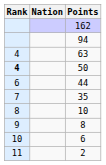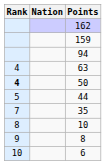 <table class="wikitable sortable" style="text-align:center">
 <tr>
 <th>Rank</th>
 <th>Nation</th>
 <th>Points</th>
 </tr>
 <tr style="background-color:#ccccff">
 <td bgcolor = DDEEFF></td>
 <td align=left></td>
 <td>162</td>
+</tr>
+<tr>
+<td bgcolor = DDEEFF></td>
+<td align=left></td>
+<td>159</td>
 </tr>
 <tr>
 <td bgcolor = DDEEFF></td>
 <td align=left></td>
 <td>94</td>
 </tr>
 <tr>
 <td bgcolor = DDEEFF>4</td>
 <td align=left></td>
 <td>63</td>
 </tr>
 <tr>
 <td bgcolor = DDEEFF><strong>4</strong></td>
 <td align=left></td>
 <td>50</td>
 </tr>
 <tr>
-<td bgcolor = DDEEFF>6</td>
+<td bgcolor = DDEEFF>5</td>
 <td align=left></td>
 <td>44</td>
 </tr>
 <tr>
 <td bgcolor = DDEEFF>7</td>
 <td align=left></td>
 <td>35</td>
 </tr>
 <tr>
 <td bgcolor = DDEEFF>8</td>
 <td align=left></td>
 <td>10</td>
 </tr>
 <tr>
 <td bgcolor = DDEEFF>9</td>
 <td align=left></td>
 <td>8</td>
 </tr>
 <tr>
 <td bgcolor = DDEEFF>10</td>
 <td align=left></td>
 <td>6</td>
 </tr>
-<tr>
-<td bgcolor = DDEEFF>11</td>
-<td align=left></td>
-<td>2</td>
-</tr>
 </table>
